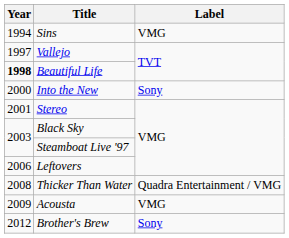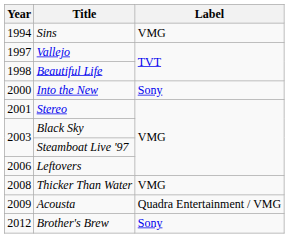 <table class="wikitable">
 <tr>
 <th>Year</th>
 <th>Title</th>
 <th>Label</th>
 </tr>
 <tr>
 <td>1994</td>
 <td><em>Sins</em></td>
 <td>VMG</td>
 </tr>
 <tr>
 <td>1997</td>
 <td><em><a href='#'>Vallejo</a></em></td>
 <td rowspan="2"><a href='#'>TVT</a></td>
 </tr>
 <tr>
-<td><strong>1998</strong></td>
+<td>1998</td>
 <td><em><a href='#'>Beautiful Life</a></em></td>
 </tr>
 <tr>
 <td>2000</td>
 <td><em><a href='#'>Into the New</a></em></td>
 <td><a href='#'>Sony</a></td>
 </tr>
 <tr>
 <td>2001</td>
 <td><em><a href='#'>Stereo</a></em></td>
 <td rowspan="4">VMG</td>
 </tr>
 <tr>
 <td rowspan="2">2003</td>
 <td><em>Black Sky</em></td>
 </tr>
 <tr>
 <td><em>Steamboat Live '97</em></td>
 </tr>
 <tr>
 <td>2006</td>
 <td><em>Leftovers</em></td>
 </tr>
 <tr>
 <td>2008</td>
 <td><em>Thicker Than Water</em></td>
-<td>Quadra Entertainment / VMG</td>
+<td>VMG</td>
 </tr>
 <tr>
 <td>2009</td>
 <td><em>Acousta</em></td>
-<td>VMG</td>
+<td>Quadra Entertainment / VMG</td>
 </tr>
 <tr>
 <td>2012</td>
 <td><em>Brother's Brew</em></td>
 <td><a href='#'>Sony</a></td>
 </tr>
 </table>
